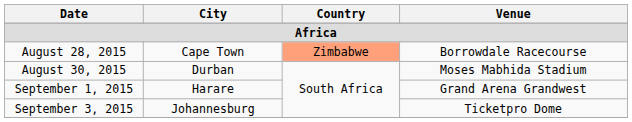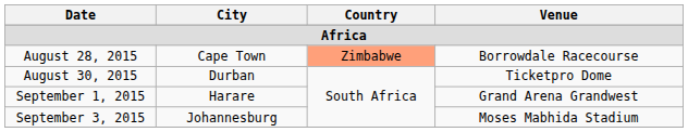 <table class="wikitable" style="text-align:center;">
 <tr>
 <th width="150">Date</th>
 <th width="150">City</th>
 <th width="125">Country</th>
 <th width="250">Venue</th>
 </tr>
 <tr>
 </tr>
 <tr bgcolor="#DDDDDD">
 <td colspan="6"><strong>Africa</strong></td>
 </tr>
 <tr>
 <td>August 28, 2015</td>
 <td>Cape Town</td>
 <td style="background: lightsalmon;">Zimbabwe</td>
 <td>Borrowdale Racecourse</td>
 </tr>
 <tr>
 <td>August 30, 2015</td>
 <td>Durban</td>
 <td rowspan="3">South Africa</td>
-<td>Moses Mabhida Stadium</td>
+<td>Ticketpro Dome</td>
 </tr>
 <tr>
 <td>September 1, 2015</td>
 <td>Harare</td>
 <td>Grand Arena Grandwest</td>
 </tr>
 <tr>
 <td>September 3, 2015</td>
 <td>Johannesburg</td>
-<td>Ticketpro Dome</td>
+<td>Moses Mabhida Stadium</td>
 </tr>
 <tr>
 </tr>
 </table>
